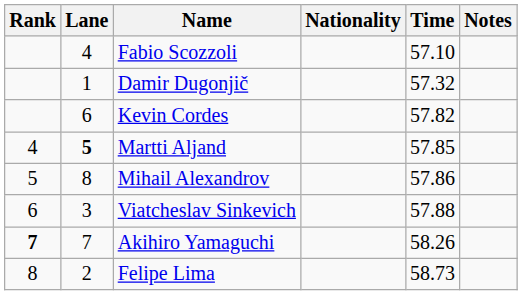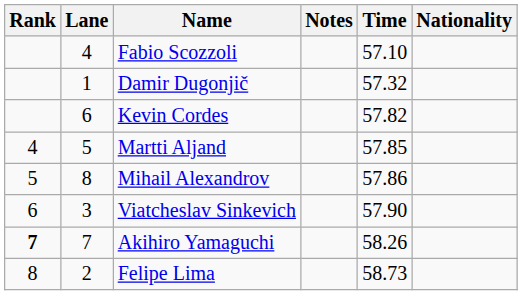 <table class="wikitable sortable" style="text-align:center">
 <tr>
 <th>Rank</th>
 <th>Lane</th>
 <th>Name</th>
+<th>Notes</th>
+<th>Time</th>
 <th>Nationality</th>
-<th>Time</th>
-<th>Notes</th>
 </tr>
 <tr>
 <td></td>
 <td>4</td>
 <td align=left><a href='#'>Fabio Scozzoli</a></td>
+<td></td>
+<td>57.10</td>
 <td align=left></td>
-<td>57.10</td>
-<td></td>
 </tr>
 <tr>
 <td></td>
 <td>1</td>
 <td align=left><a href='#'>Damir Dugonjič</a></td>
+<td></td>
+<td>57.32</td>
 <td align=left></td>
-<td>57.32</td>
-<td></td>
 </tr>
 <tr>
 <td></td>
 <td>6</td>
 <td align=left><a href='#'>Kevin Cordes</a></td>
+<td></td>
+<td>57.82</td>
 <td align=left></td>
-<td>57.82</td>
-<td></td>
 </tr>
 <tr>
 <td>4</td>
-<td><strong>5</strong></td>
+<td>5</td>
 <td align=left><a href='#'>Martti Aljand</a></td>
+<td></td>
+<td>57.85</td>
 <td align=left></td>
-<td>57.85</td>
-<td></td>
 </tr>
 <tr>
 <td>5</td>
 <td>8</td>
 <td align=left><a href='#'>Mihail Alexandrov</a></td>
+<td></td>
+<td>57.86</td>
 <td align=left></td>
-<td>57.86</td>
-<td></td>
 </tr>
 <tr>
 <td>6</td>
 <td>3</td>
 <td align=left><a href='#'>Viatcheslav Sinkevich</a></td>
+<td></td>
+<td>57.90</td>
 <td align=left></td>
-<td>57.88</td>
-<td></td>
 </tr>
 <tr>
 <td><strong>7</strong></td>
 <td>7</td>
 <td align=left><a href='#'>Akihiro Yamaguchi</a></td>
+<td></td>
+<td>58.26</td>
 <td align=left></td>
-<td>58.26</td>
-<td></td>
 </tr>
 <tr>
 <td>8</td>
 <td>2</td>
 <td align=left><a href='#'>Felipe Lima</a></td>
+<td></td>
+<td>58.73</td>
 <td align=left></td>
-<td>58.73</td>
-<td></td>
 </tr>
 </table>
